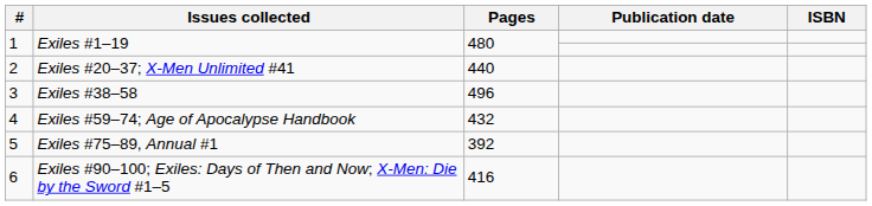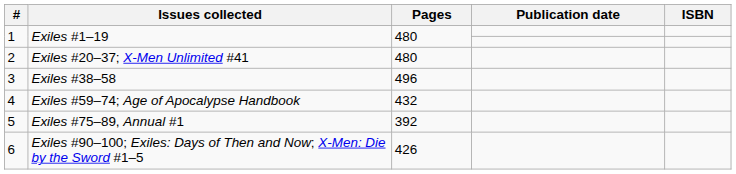 <table class="wikitable sortable" width=98%>
 <tr>
 <th class="unsortable">#</th>
 <th class="unsortable" width="50%">Issues collected</th>
 <th>Pages</th>
 <th>Publication date</th>
 <th class="unsortable">ISBN</th>
 </tr>
 <tr>
 <td rowspan="2">1</td>
 <td rowspan="2"><em>Exiles</em> #1–19</td>
 <td rowspan="2">480</td>
 <td></td>
 <td></td>
 </tr>
 <tr>
 <td></td>
 <td></td>
 </tr>
 <tr>
 <td>2</td>
 <td><em>Exiles</em> #20–37; <em><a href='#'>X-Men Unlimited</a></em> #41</td>
-<td>440</td>
+<td>480</td>
 <td></td>
 <td></td>
 </tr>
 <tr>
 <td>3</td>
 <td><em>Exiles</em> #38–58</td>
 <td>496</td>
 <td></td>
 <td></td>
 </tr>
 <tr>
 <td>4</td>
 <td><em>Exiles</em> #59–74; <em>Age of Apocalypse Handbook</em></td>
 <td>432</td>
 <td></td>
 <td></td>
 </tr>
 <tr>
 <td>5</td>
 <td><em>Exiles</em> #75–89, <em>Annual</em> #1</td>
 <td>392</td>
 <td></td>
 <td></td>
 </tr>
 <tr>
 <td>6</td>
 <td><em>Exiles</em> #90–100; <em>Exiles: Days of Then and Now</em>; <em><a href='#'>X-Men: Die by the Sword</a></em> #1–5</td>
-<td>416</td>
+<td>426</td>
 <td></td>
 <td></td>
 </tr>
 </table>
